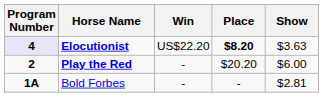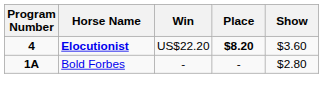 <table class="wikitable sortable" style="font-size:90%">
 <tr>
 <th width="58px">Program <br> Number</th>
 <th width="110px">Horse Name <br></th>
 <th width="58px">Win <br></th>
 <th width="58px">Place <br></th>
 <th width="58px">Show <br></th>
 </tr>
 <tr>
-<td align=center style="background: lavender;"><strong>4</strong></td>
+<td align=center><strong>4</strong></td>
 <td><strong><a href='#'>Elocutionist</a></strong></td>
 <td align=center>US$22.20</td>
 <td align=center><strong>$8.20</strong></td>
-<td align=center>$3.63</td>
-</tr>
-<tr>
-<td align=center><strong>2</strong></td>
-<td><strong><a href='#'>Play the Red</a></strong></td>
-<td align=center>-</td>
-<td align=center>$20.20</td>
-<td align=center>$6.00</td>
+<td align=center>$3.60</td>
 </tr>
 <tr>
 <td align=center><strong>1A</strong></td>
 <td><a href='#'>Bold Forbes</a></td>
 <td align=center>-</td>
 <td align=center>-</td>
-<td align=center>$2.81</td>
+<td align=center>$2.80</td>
 </tr>
 </table>
